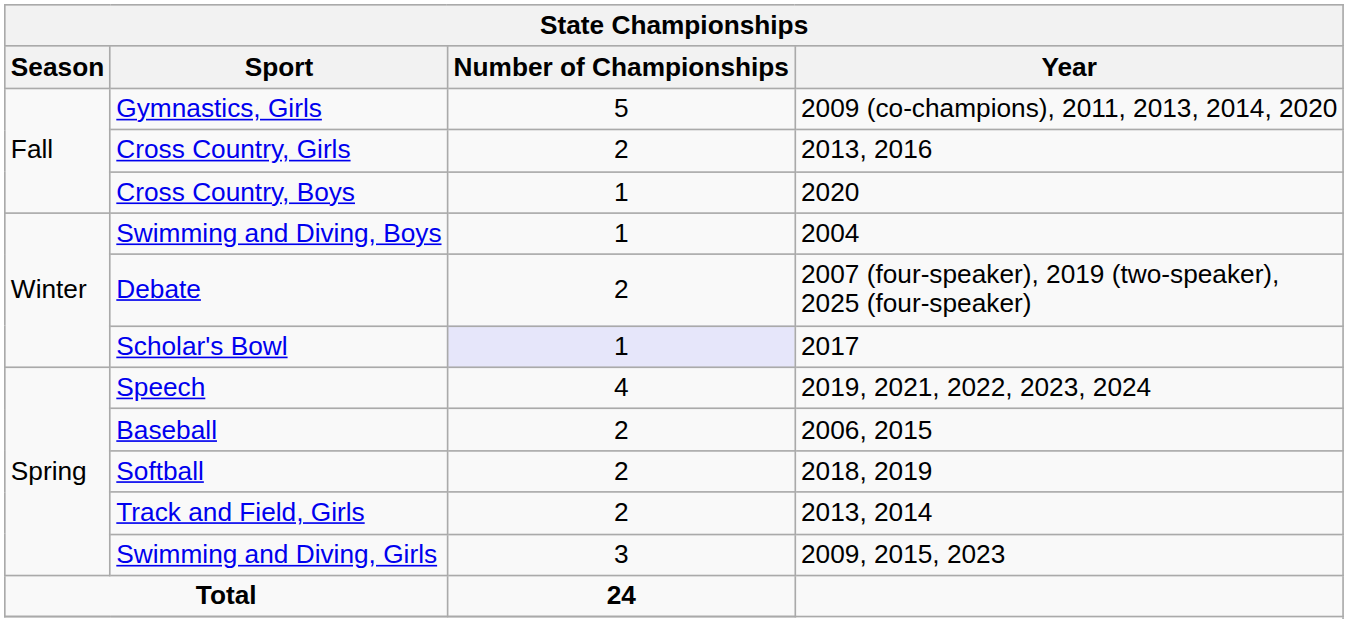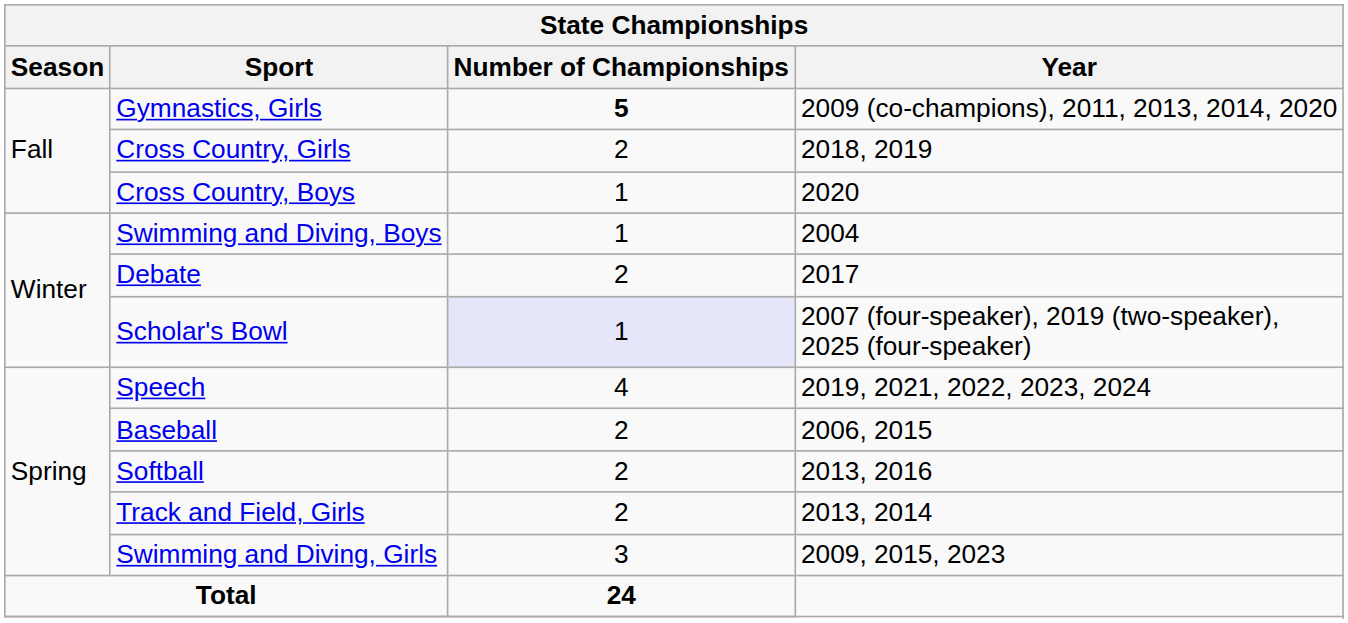 <table class="wikitable sortable">
 <tr>
 <th colspan="4">State Championships</th>
 </tr>
 <tr>
 <th>Season</th>
 <th>Sport</th>
 <th>Number of Championships</th>
 <th>Year</th>
 </tr>
 <tr>
 <td rowspan="3">Fall</td>
 <td><a href='#'>Gymnastics, Girls</a></td>
-<td align="center">5</td>
+<td align="center"><strong>5</strong></td>
 <td>2009 (co-champions), 2011, 2013, 2014, 2020</td>
 </tr>
 <tr>
 <td><a href='#'>Cross Country, Girls</a></td>
 <td align="center">2</td>
-<td>2013, 2016</td>
+<td>2018, 2019</td>
 </tr>
 <tr>
 <td><a href='#'>Cross Country, Boys</a></td>
 <td align="center">1</td>
 <td>2020</td>
 </tr>
 <tr>
 <td rowspan="3">Winter</td>
 <td><a href='#'>Swimming and Diving, Boys</a></td>
 <td align="center">1</td>
 <td>2004</td>
 </tr>
 <tr>
 <td><a href='#'>Debate</a></td>
 <td align="center">2</td>
-<td>2007 (four-speaker), 2019 (two-speaker),<br>2025 (four-speaker)</td>
+<td>2017</td>
 </tr>
 <tr>
 <td><a href='#'>Scholar's Bowl</a></td>
 <td align="center" style="background: lavender;">1</td>
-<td>2017</td>
+<td>2007 (four-speaker), 2019 (two-speaker),<br>2025 (four-speaker)</td>
 </tr>
 <tr>
 <td rowspan="5">Spring</td>
 <td><a href='#'>Speech</a></td>
 <td align="center">4</td>
 <td>2019, 2021, 2022, 2023, 2024</td>
 </tr>
 <tr>
 <td><a href='#'>Baseball</a></td>
 <td align="center">2</td>
 <td>2006, 2015</td>
 </tr>
 <tr>
 <td><a href='#'>Softball</a></td>
 <td align="center">2</td>
-<td>2018, 2019</td>
+<td>2013, 2016</td>
 </tr>
 <tr>
 <td><a href='#'>Track and Field, Girls</a></td>
 <td align="center">2</td>
 <td>2013, 2014</td>
 </tr>
 <tr>
 <td><a href='#'>Swimming and Diving, Girls</a></td>
 <td align="center">3</td>
 <td>2009, 2015, 2023</td>
 </tr>
 <tr>
 <td align="center" colspan="2"><strong>Total</strong></td>
 <td align="center"><strong>24</strong></td>
 </tr>
 <tr>
 </tr>
 </table>
